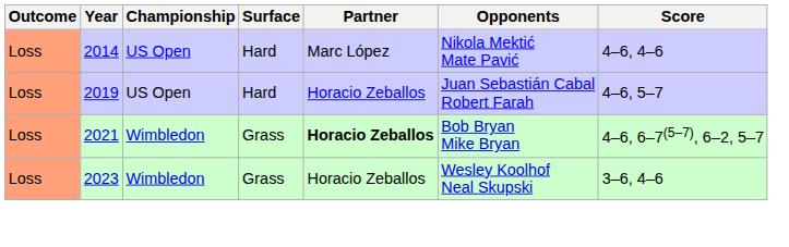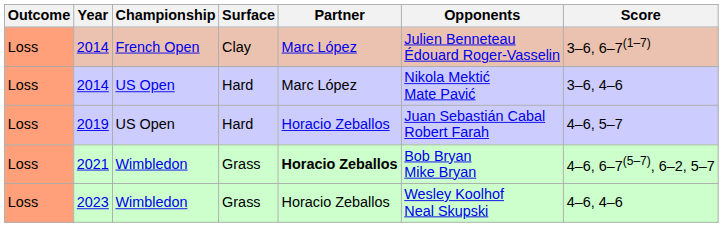 <table class="sortable wikitable">
 <tr>
 <th>Outcome</th>
 <th>Year</th>
 <th>Championship</th>
 <th>Surface</th>
 <th>Partner</th>
 <th>Opponents</th>
 <th class="unsortable">Score</th>
 </tr>
+<tr bgcolor=ebc2af>
+<td bgcolor=FFA07A>Loss</td>
+<td><a href='#'>2014</a></td>
+<td><a href='#'>French Open</a></td>
+<td>Clay</td>
+<td> <a href='#'>Marc López</a></td>
+<td> <a href='#'>Julien Benneteau</a><br> <a href='#'>Édouard Roger-Vasselin</a></td>
+<td>3–6, 6–7<sup>(1–7)</sup></td>
+</tr>
 <tr bgcolor=CCCCFF>
 <td bgcolor=FFA07A>Loss</td>
 <td><a href='#'>2014</a></td>
 <td><a href='#'>US Open</a></td>
 <td>Hard</td>
 <td> Marc López</td>
 <td> <a href='#'>Nikola Mektić</a><br> <a href='#'>Mate Pavić</a></td>
-<td>4–6, 4–6</td>
+<td>3–6, 4–6</td>
 </tr>
 <tr bgcolor=CCCCFF>
 <td bgcolor=FFA07A>Loss</td>
 <td><a href='#'>2019</a></td>
 <td>US Open</td>
 <td>Hard</td>
 <td> <a href='#'>Horacio Zeballos</a></td>
 <td> <a href='#'>Juan Sebastián Cabal</a><br> <a href='#'>Robert Farah</a></td>
 <td>4–6, 5–7</td>
 </tr>
 <tr bgcolor=#CCFFCC>
 <td bgcolor=FFA07A>Loss</td>
 <td><a href='#'>2021</a></td>
 <td><a href='#'>Wimbledon</a></td>
 <td>Grass</td>
 <td><strong> Horacio Zeballos</strong></td>
 <td> <a href='#'>Bob Bryan</a><br> <a href='#'>Mike Bryan</a></td>
 <td>4–6, 6–7<sup>(5–7)</sup>, 6–2, 5–7</td>
 </tr>
 <tr bgcolor=#CCFFCC>
 <td bgcolor=FFA07A>Loss</td>
 <td><a href='#'>2023</a></td>
 <td><a href='#'>Wimbledon</a></td>
 <td>Grass</td>
 <td> Horacio Zeballos</td>
 <td> <a href='#'>Wesley Koolhof</a><br> <a href='#'>Neal Skupski</a></td>
-<td>3–6, 4–6</td>
+<td>4–6, 4–6</td>
 </tr>
 </table>
